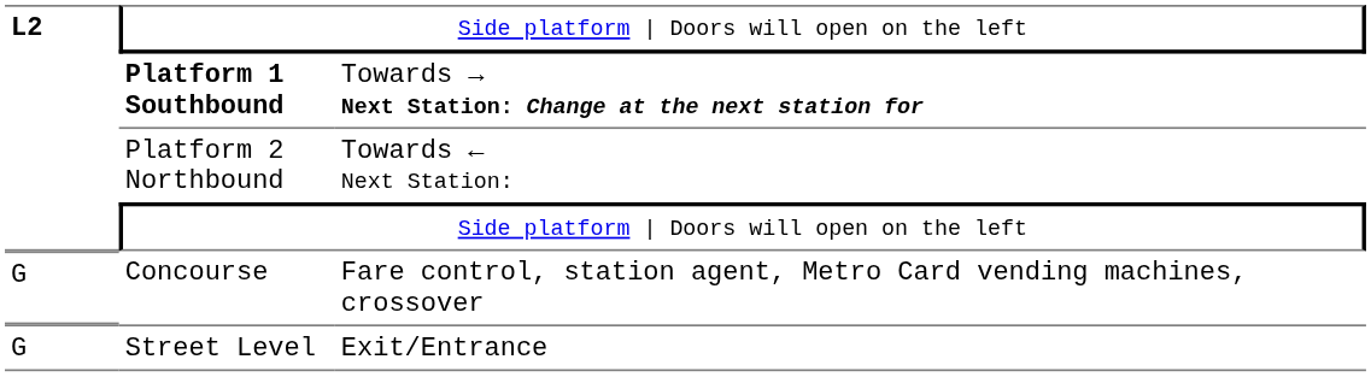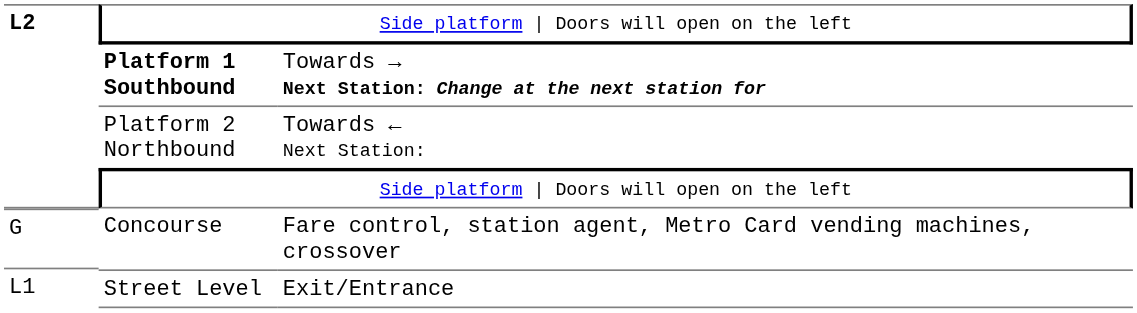 <table table border=0 cellspacing=0 cellpadding=3>
 <tr>
 <td style="border-top:solid 1px grey;border-bottom:solid 1px grey;" width=50 rowspan=4 valign=top><strong>L2</strong></td>
 <td style="border-top:solid 1px grey;border-right:solid 2px black;border-left:solid 2px black;border-bottom:solid 2px black;text-align:center;" colspan=2><small><a href='#'>Side platform</a> | Doors will open on the left </small></td>
 </tr>
 <tr>
 <td style="border-bottom:solid 1px grey;" width=100><span><strong>Platform 1</strong><br><strong>Southbound</strong></span></td>
 <td style="border-bottom:solid 1px grey;" width=500>Towards → <br><small><strong>Next Station:</strong> </small> <small><strong><em>Change at the next station for <strong><em></small></td>
 </tr>
 <tr>
 <td><span></strong>Platform 2<strong><br></strong>Northbound<strong></span></td>
 <td><span></span>Towards ← <br><small></strong>Next Station:<strong> </small></td>
 </tr>
 <tr>
 <td style="border-top:solid 2px black;border-right:solid 2px black;border-left:solid 2px black;border-bottom:solid 1px grey;text-align:center;" colspan=2><small><a href='#'>Side platform</a> | Doors will open on the left </small></td>
 </tr>
 <tr>
 <td style="border-bottom:solid 1px grey;border-top:solid 1px grey;" width=50 valign=top></strong>G<strong></td>
 <td valign=top>Concourse</td>
 <td valign=top>Fare control, station agent, Metro Card vending machines, crossover</td>
 </tr>
 <tr>
-<td style="border-bottom:solid 1px grey;border-top:solid 1px grey;" width=50 valign=top></strong>G<strong></td>
+<td valign=top></strong>L1<strong></td>
 <td style="border-top:solid 1px grey;border-bottom:solid 1px grey;" width=100 valign=top>Street Level</td>
 <td style="border-top:solid 1px grey;border-bottom:solid 1px grey;" width=500 valign=top>Exit/Entrance</td>
 </tr>
 </table>
